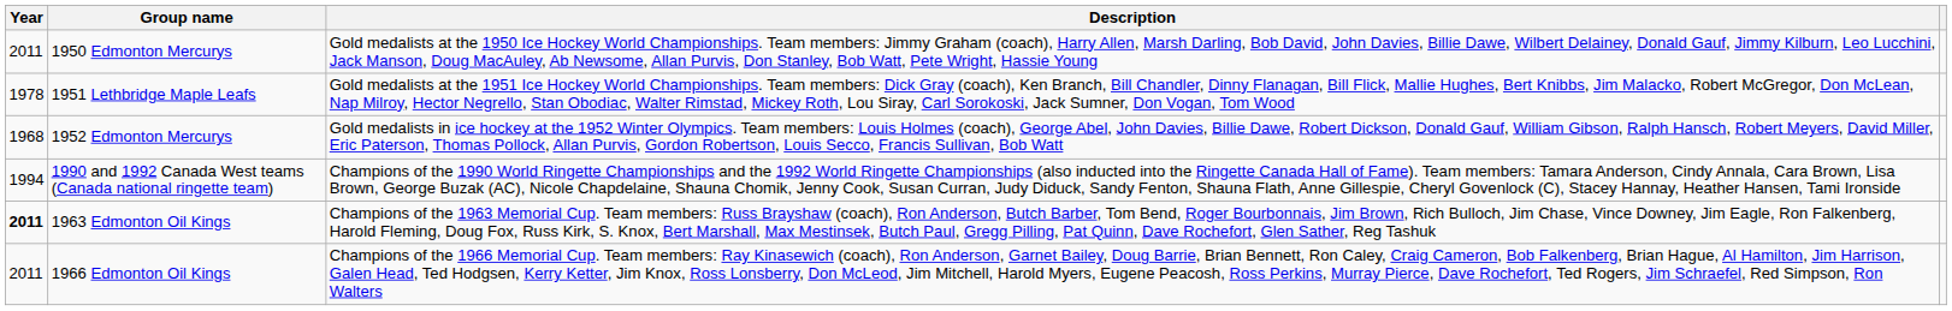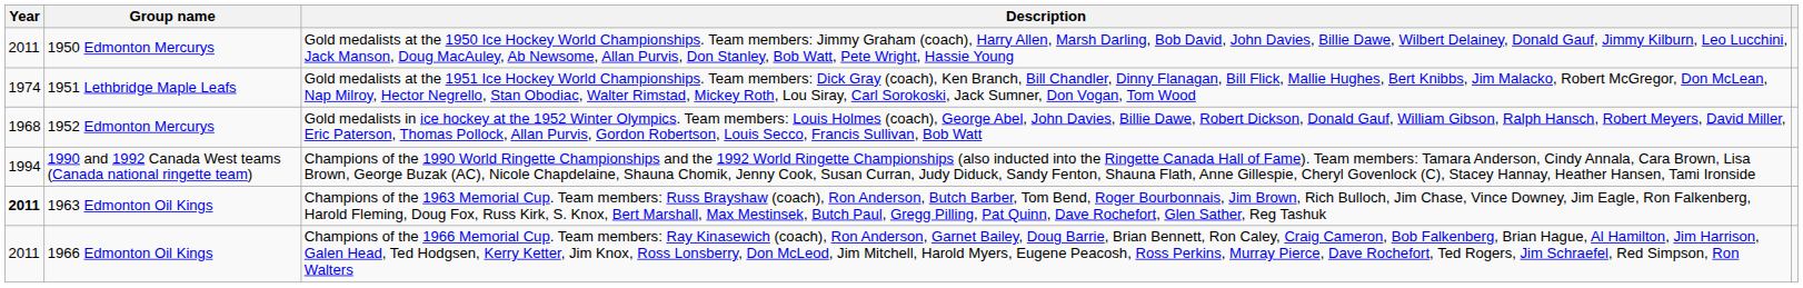 <table class="wikitable sortable">
 <tr>
 <th>Year</th>
 <th>Group name</th>
 <th>Description</th>
 <th></th>
 </tr>
 <tr>
 <td>2011</td>
 <td>1950 <a href='#'>Edmonton Mercurys</a></td>
 <td>Gold medalists at the <a href='#'>1950 Ice Hockey World Championships</a>. Team members: Jimmy Graham (coach), <a href='#'>Harry Allen</a>, <a href='#'>Marsh Darling</a>, <a href='#'>Bob David</a>, <a href='#'>John Davies</a>, <a href='#'>Billie Dawe</a>, <a href='#'>Wilbert Delainey</a>, <a href='#'>Donald Gauf</a>, <a href='#'>Jimmy Kilburn</a>, <a href='#'>Leo Lucchini</a>, <a href='#'>Jack Manson</a>, <a href='#'>Doug MacAuley</a>, <a href='#'>Ab Newsome</a>, <a href='#'>Allan Purvis</a>, <a href='#'>Don Stanley</a>, <a href='#'>Bob Watt</a>, <a href='#'>Pete Wright</a>, <a href='#'>Hassie Young</a></td>
 <td></td>
 </tr>
 <tr>
-<td>1978</td>
+<td>1974</td>
 <td>1951 <a href='#'>Lethbridge Maple Leafs</a></td>
 <td>Gold medalists at the <a href='#'>1951 Ice Hockey World Championships</a>. Team members: <a href='#'>Dick Gray</a> (coach), Ken Branch, <a href='#'>Bill Chandler</a>, <a href='#'>Dinny Flanagan</a>, <a href='#'>Bill Flick</a>, <a href='#'>Mallie Hughes</a>, <a href='#'>Bert Knibbs</a>, <a href='#'>Jim Malacko</a>, Robert McGregor, <a href='#'>Don McLean</a>, <a href='#'>Nap Milroy</a>, <a href='#'>Hector Negrello</a>, <a href='#'>Stan Obodiac</a>, <a href='#'>Walter Rimstad</a>, <a href='#'>Mickey Roth</a>, Lou Siray, <a href='#'>Carl Sorokoski</a>, Jack Sumner, <a href='#'>Don Vogan</a>, <a href='#'>Tom Wood</a></td>
 <td></td>
 </tr>
 <tr>
 <td>1968</td>
 <td>1952 <a href='#'>Edmonton Mercurys</a></td>
 <td>Gold medalists in <a href='#'>ice hockey at the 1952 Winter Olympics</a>. Team members: <a href='#'>Louis Holmes</a> (coach), <a href='#'>George Abel</a>, <a href='#'>John Davies</a>, <a href='#'>Billie Dawe</a>, <a href='#'>Robert Dickson</a>, <a href='#'>Donald Gauf</a>, <a href='#'>William Gibson</a>, <a href='#'>Ralph Hansch</a>, <a href='#'>Robert Meyers</a>, <a href='#'>David Miller</a>, <a href='#'>Eric Paterson</a>, <a href='#'>Thomas Pollock</a>, <a href='#'>Allan Purvis</a>, <a href='#'>Gordon Robertson</a>, <a href='#'>Louis Secco</a>, <a href='#'>Francis Sullivan</a>, <a href='#'>Bob Watt</a></td>
 <td></td>
 </tr>
 <tr>
 <td>1994</td>
 <td><a href='#'>1990</a> and <a href='#'>1992</a> Canada West teams (<a href='#'>Canada national ringette team</a>)</td>
 <td>Champions of the <a href='#'>1990 World Ringette Championships</a> and the <a href='#'>1992 World Ringette Championships</a> (also inducted into the <a href='#'>Ringette Canada Hall of Fame</a>). Team members: Tamara Anderson, Cindy Annala, Cara Brown, Lisa Brown, George Buzak (AC), Nicole Chapdelaine, Shauna Chomik, Jenny Cook, Susan Curran, Judy Diduck, Sandy Fenton, Shauna Flath, Anne Gillespie, Cheryl Govenlock (C), Stacey Hannay, Heather Hansen, Tami Ironside</td>
 <td></td>
 </tr>
 <tr>
 <td><strong>2011</strong></td>
 <td>1963 <a href='#'>Edmonton Oil Kings</a></td>
 <td>Champions of the <a href='#'>1963 Memorial Cup</a>. Team members: <a href='#'>Russ Brayshaw</a> (coach), <a href='#'>Ron Anderson</a>, <a href='#'>Butch Barber</a>, Tom Bend, <a href='#'>Roger Bourbonnais</a>, <a href='#'>Jim Brown</a>, Rich Bulloch, Jim Chase, Vince Downey, Jim Eagle, Ron Falkenberg, Harold Fleming, Doug Fox, Russ Kirk, S. Knox, <a href='#'>Bert Marshall</a>, <a href='#'>Max Mestinsek</a>, <a href='#'>Butch Paul</a>, <a href='#'>Gregg Pilling</a>, <a href='#'>Pat Quinn</a>, <a href='#'>Dave Rochefort</a>, <a href='#'>Glen Sather</a>, Reg Tashuk</td>
 <td></td>
 </tr>
 <tr>
 <td>2011</td>
 <td>1966 <a href='#'>Edmonton Oil Kings</a></td>
 <td>Champions of the <a href='#'>1966 Memorial Cup</a>. Team members: <a href='#'>Ray Kinasewich</a> (coach), <a href='#'>Ron Anderson</a>, <a href='#'>Garnet Bailey</a>, <a href='#'>Doug Barrie</a>, Brian Bennett, Ron Caley, <a href='#'>Craig Cameron</a>, <a href='#'>Bob Falkenberg</a>, Brian Hague, <a href='#'>Al Hamilton</a>, <a href='#'>Jim Harrison</a>, <a href='#'>Galen Head</a>, Ted Hodgsen, <a href='#'>Kerry Ketter</a>, Jim Knox, <a href='#'>Ross Lonsberry</a>, <a href='#'>Don McLeod</a>, Jim Mitchell, Harold Myers, Eugene Peacosh, <a href='#'>Ross Perkins</a>, <a href='#'>Murray Pierce</a>, <a href='#'>Dave Rochefort</a>, Ted Rogers, <a href='#'>Jim Schraefel</a>, Red Simpson, <a href='#'>Ron Walters</a></td>
 <td></td>
 </tr>
 </table>
